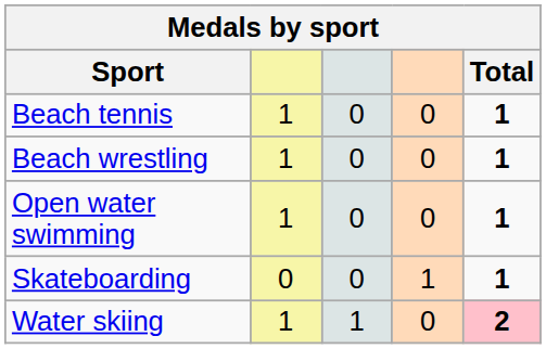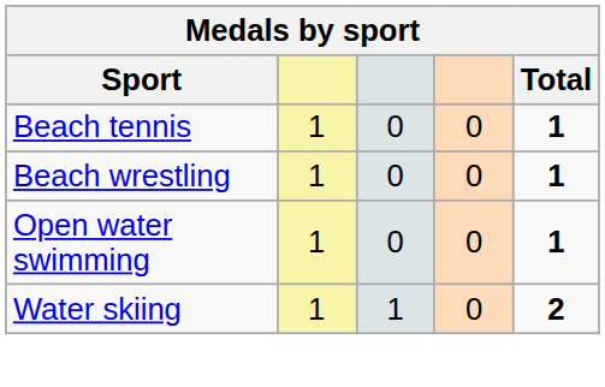 <table class="wikitable" style="font-size:90%; text-align:center;">
 <tr>
 <th colspan="5">Medals by sport</th>
 </tr>
 <tr>
 <th width="120">Sport</th>
 <th scope="col" width="30" style="background:#F7F6A8;"></th>
 <th scope="col" width="30" style="background:#DCE5E5;"></th>
 <th scope="col" width="30" style="background:#FFDAB9;"></th>
 <th width="30">Total</th>
 </tr>
 <tr>
 <td align="left"><a href='#'>Beach tennis</a></td>
 <td style="background:#F7F6A8;">1</td>
 <td style="background:#DCE5E5;">0</td>
 <td style="background:#FFDAB9;">0</td>
 <td><strong>1</strong></td>
 </tr>
 <tr>
 <td align="left"><a href='#'>Beach wrestling</a></td>
 <td style="background:#F7F6A8;">1</td>
 <td style="background:#DCE5E5;">0</td>
 <td style="background:#FFDAB9;">0</td>
 <td><strong>1</strong></td>
 </tr>
 <tr>
 <td align="left"><a href='#'>Open water swimming</a></td>
 <td style="background:#F7F6A8;">1</td>
 <td style="background:#DCE5E5;">0</td>
 <td style="background:#FFDAB9;">0</td>
 <td><strong>1</strong></td>
 </tr>
 <tr>
-<td align="left"><a href='#'>Skateboarding</a></td>
-<td style="background:#F7F6A8;">0</td>
-<td style="background:#DCE5E5;">0</td>
-<td style="background:#FFDAB9;">1</td>
-<td><strong>1</strong></td>
-</tr>
-<tr>
 <td align="left"><a href='#'>Water skiing</a></td>
 <td style="background:#F7F6A8;">1</td>
 <td style="background:#DCE5E5;">1</td>
 <td style="background:#FFDAB9;">0</td>
-<td style="background: pink;"><strong>2</strong></td>
+<td><strong>2</strong></td>
 </tr>
 </table>
